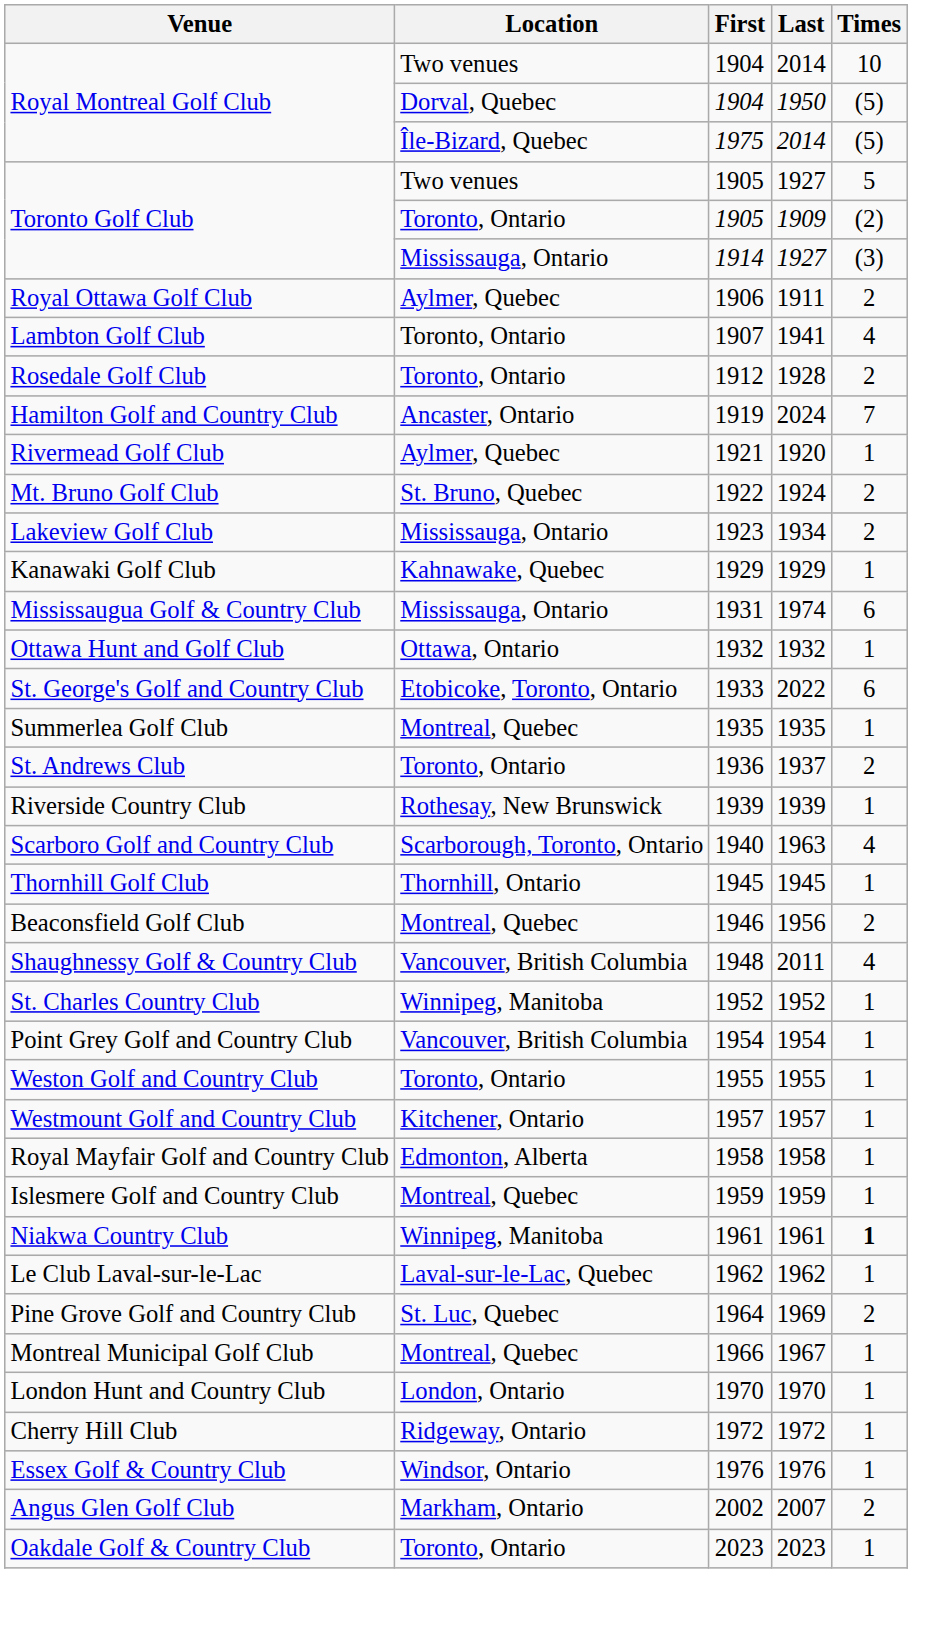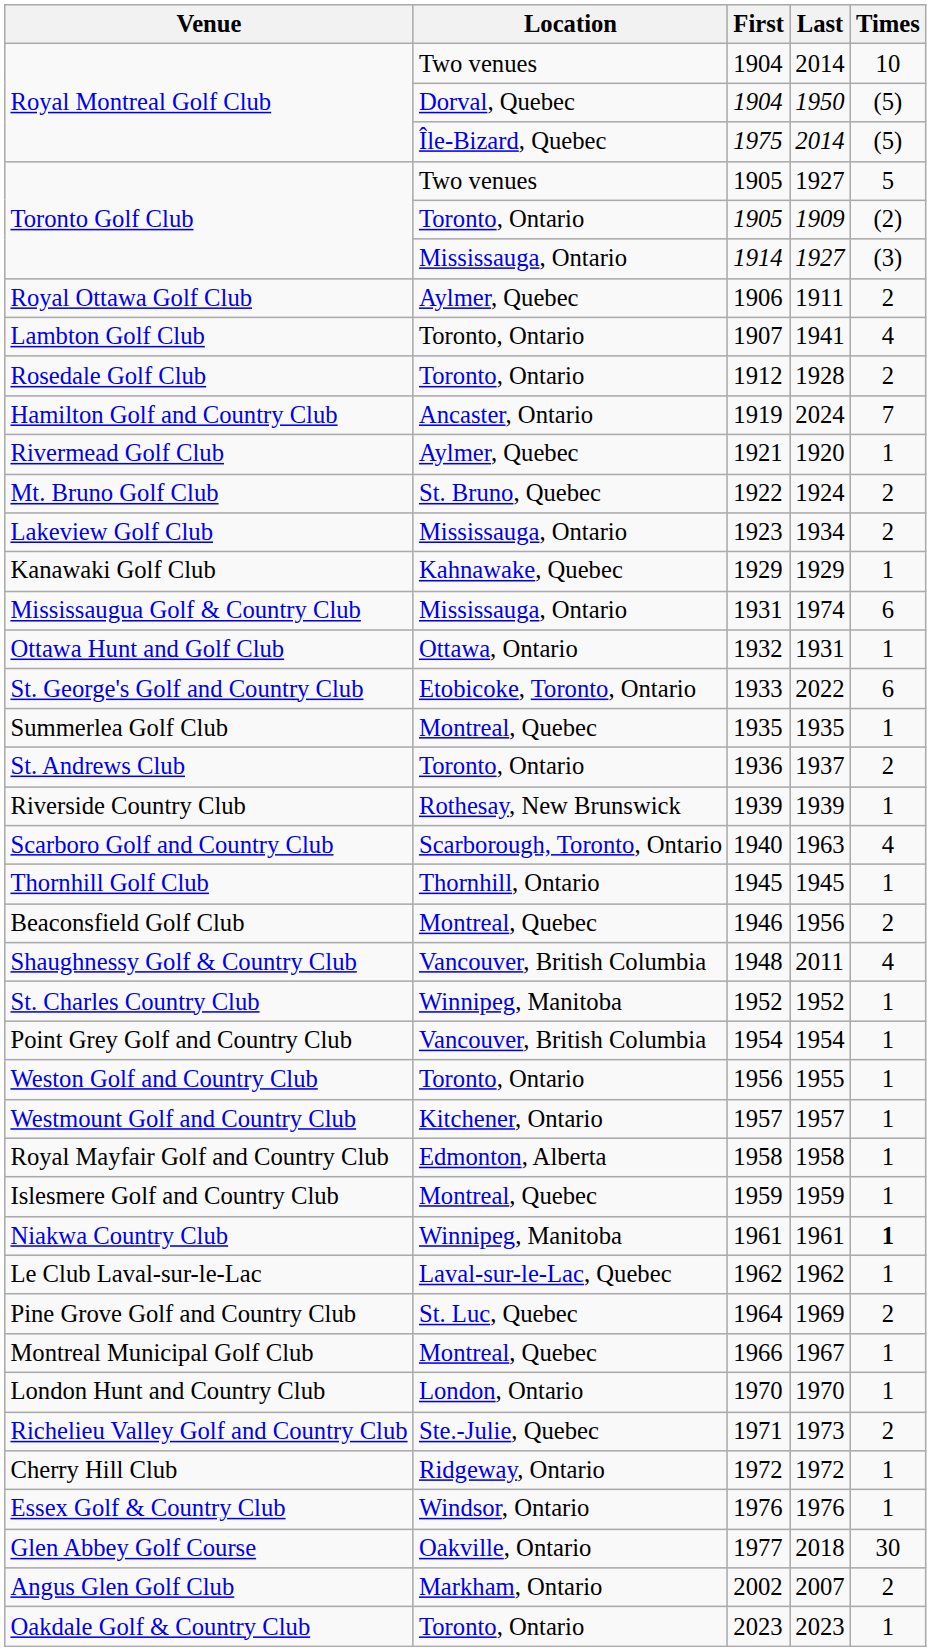 <table class="wikitable">
 <tr>
 <th>Venue</th>
 <th>Location</th>
 <th>First</th>
 <th>Last</th>
 <th>Times</th>
 </tr>
 <tr>
 <td rowspan=3><a href='#'>Royal Montreal Golf Club</a></td>
 <td>Two venues</td>
 <td>1904</td>
 <td>2014</td>
 <td align=center>10</td>
 </tr>
 <tr>
 <td><a href='#'>Dorval</a>, Quebec</td>
 <td><em>1904</em></td>
 <td><em>1950</em></td>
 <td align=center>(5)</td>
 </tr>
 <tr>
 <td><a href='#'>Île-Bizard</a>, Quebec</td>
 <td><em>1975</em></td>
 <td><em>2014</em></td>
 <td align=center>(5)</td>
 </tr>
 <tr>
 <td rowspan=3><a href='#'>Toronto Golf Club</a></td>
 <td>Two venues</td>
 <td>1905</td>
 <td>1927</td>
 <td align=center>5</td>
 </tr>
 <tr>
 <td><a href='#'>Toronto</a>, Ontario</td>
 <td><em>1905</em></td>
 <td><em>1909</em></td>
 <td align=center>(2)</td>
 </tr>
 <tr>
 <td><a href='#'>Mississauga</a>, Ontario</td>
 <td><em>1914</em></td>
 <td><em>1927</em></td>
 <td align=center>(3)</td>
 </tr>
 <tr>
 <td><a href='#'>Royal Ottawa Golf Club</a></td>
 <td><a href='#'>Aylmer</a>, Quebec</td>
 <td>1906</td>
 <td>1911</td>
 <td align=center>2</td>
 </tr>
 <tr>
 <td><a href='#'>Lambton Golf Club</a></td>
 <td>Toronto, Ontario</td>
 <td>1907</td>
 <td>1941</td>
 <td align=center>4</td>
 </tr>
 <tr>
 <td><a href='#'>Rosedale Golf Club</a></td>
 <td><a href='#'>Toronto</a>, Ontario</td>
 <td>1912</td>
 <td>1928</td>
 <td align=center>2</td>
 </tr>
 <tr>
 <td><a href='#'>Hamilton Golf and Country Club</a></td>
 <td><a href='#'>Ancaster</a>, Ontario</td>
 <td>1919</td>
 <td>2024</td>
 <td align=center>7</td>
 </tr>
 <tr>
 <td><a href='#'>Rivermead Golf Club</a></td>
 <td><a href='#'>Aylmer</a>, Quebec</td>
 <td>1921</td>
 <td>1920</td>
 <td align=center>1</td>
 </tr>
 <tr>
 <td><a href='#'>Mt. Bruno Golf Club</a></td>
 <td><a href='#'>St. Bruno</a>, Quebec</td>
 <td>1922</td>
 <td>1924</td>
 <td align=center>2</td>
 </tr>
 <tr>
 <td><a href='#'>Lakeview Golf Club</a></td>
 <td><a href='#'>Mississauga</a>, Ontario</td>
 <td>1923</td>
 <td>1934</td>
 <td align=center>2</td>
 </tr>
 <tr>
 <td>Kanawaki Golf Club</td>
 <td><a href='#'>Kahnawake</a>, Quebec</td>
 <td>1929</td>
 <td>1929</td>
 <td align=center>1</td>
 </tr>
 <tr>
 <td><a href='#'>Mississaugua Golf & Country Club</a></td>
 <td><a href='#'>Mississauga</a>, Ontario</td>
 <td>1931</td>
 <td>1974</td>
 <td align=center>6</td>
 </tr>
 <tr>
 <td><a href='#'>Ottawa Hunt and Golf Club</a></td>
 <td><a href='#'>Ottawa</a>, Ontario</td>
 <td>1932</td>
-<td>1932</td>
+<td>1931</td>
 <td align=center>1</td>
 </tr>
 <tr>
 <td><a href='#'>St. George's Golf and Country Club</a></td>
 <td><a href='#'>Etobicoke</a>, <a href='#'>Toronto</a>, Ontario</td>
 <td>1933</td>
 <td>2022</td>
 <td align=center>6</td>
 </tr>
 <tr>
 <td>Summerlea Golf Club</td>
 <td><a href='#'>Montreal</a>, Quebec</td>
 <td>1935</td>
 <td>1935</td>
 <td align=center>1</td>
 </tr>
 <tr>
 <td><a href='#'>St. Andrews Club</a></td>
 <td><a href='#'>Toronto</a>, Ontario</td>
 <td>1936</td>
 <td>1937</td>
 <td align=center>2</td>
 </tr>
 <tr>
 <td>Riverside Country Club</td>
 <td><a href='#'>Rothesay</a>, New Brunswick</td>
 <td>1939</td>
 <td>1939</td>
 <td align=center>1</td>
 </tr>
 <tr>
 <td><a href='#'>Scarboro Golf and Country Club</a></td>
 <td><a href='#'>Scarborough, Toronto</a>, Ontario</td>
 <td>1940</td>
 <td>1963</td>
 <td align=center>4</td>
 </tr>
 <tr>
 <td><a href='#'>Thornhill Golf Club</a></td>
 <td><a href='#'>Thornhill</a>, Ontario</td>
 <td>1945</td>
 <td>1945</td>
 <td align=center>1</td>
 </tr>
 <tr>
 <td>Beaconsfield Golf Club</td>
 <td><a href='#'>Montreal</a>, Quebec</td>
 <td>1946</td>
 <td>1956</td>
 <td align=center>2</td>
 </tr>
 <tr>
 <td><a href='#'>Shaughnessy Golf & Country Club</a></td>
 <td><a href='#'>Vancouver</a>, British Columbia</td>
 <td>1948</td>
 <td>2011</td>
 <td align=center>4</td>
 </tr>
 <tr>
 <td><a href='#'>St. Charles Country Club</a></td>
 <td><a href='#'>Winnipeg</a>, Manitoba</td>
 <td>1952</td>
 <td>1952</td>
 <td align=center>1</td>
 </tr>
 <tr>
 <td>Point Grey Golf and Country Club</td>
 <td><a href='#'>Vancouver</a>, British Columbia</td>
 <td>1954</td>
 <td>1954</td>
 <td align=center>1</td>
 </tr>
 <tr>
 <td><a href='#'>Weston Golf and Country Club</a></td>
 <td><a href='#'>Toronto</a>, Ontario</td>
-<td>1955</td>
+<td>1956</td>
 <td>1955</td>
 <td align=center>1</td>
 </tr>
 <tr>
 <td><a href='#'>Westmount Golf and Country Club</a></td>
 <td><a href='#'>Kitchener</a>, Ontario</td>
 <td>1957</td>
 <td>1957</td>
 <td align=center>1</td>
 </tr>
 <tr>
 <td>Royal Mayfair Golf and Country Club</td>
 <td><a href='#'>Edmonton</a>, Alberta</td>
 <td>1958</td>
 <td>1958</td>
 <td align=center>1</td>
 </tr>
 <tr>
 <td>Islesmere Golf and Country Club</td>
 <td><a href='#'>Montreal</a>, Quebec</td>
 <td>1959</td>
 <td>1959</td>
 <td align=center>1</td>
 </tr>
 <tr>
 <td><a href='#'>Niakwa Country Club</a></td>
 <td><a href='#'>Winnipeg</a>, Manitoba</td>
 <td>1961</td>
 <td>1961</td>
 <td align=center><strong>1</strong></td>
 </tr>
 <tr>
 <td>Le Club Laval-sur-le-Lac</td>
 <td><a href='#'>Laval-sur-le-Lac</a>, Quebec</td>
 <td>1962</td>
 <td>1962</td>
 <td align=center>1</td>
 </tr>
 <tr>
 <td>Pine Grove Golf and Country Club</td>
 <td><a href='#'>St. Luc</a>, Quebec</td>
 <td>1964</td>
 <td>1969</td>
 <td align=center>2</td>
 </tr>
 <tr>
 <td>Montreal Municipal Golf Club</td>
 <td><a href='#'>Montreal</a>, Quebec</td>
 <td>1966</td>
 <td>1967</td>
 <td align=center>1</td>
 </tr>
 <tr>
 <td>London Hunt and Country Club</td>
 <td><a href='#'>London</a>, Ontario</td>
 <td>1970</td>
 <td>1970</td>
 <td align=center>1</td>
 </tr>
 <tr>
+<td><a href='#'>Richelieu Valley Golf and Country Club</a></td>
+<td><a href='#'>Ste.-Julie</a>, Quebec</td>
+<td>1971</td>
+<td>1973</td>
+<td align=center>2</td>
+</tr>
+<tr>
 <td>Cherry Hill Club</td>
 <td><a href='#'>Ridgeway</a>, Ontario</td>
 <td>1972</td>
 <td>1972</td>
 <td align=center>1</td>
 </tr>
 <tr>
 <td><a href='#'>Essex Golf & Country Club</a></td>
 <td><a href='#'>Windsor</a>, Ontario</td>
 <td>1976</td>
 <td>1976</td>
 <td align=center>1</td>
+</tr>
+<tr>
+<td><a href='#'>Glen Abbey Golf Course</a></td>
+<td><a href='#'>Oakville</a>, Ontario</td>
+<td>1977</td>
+<td>2018</td>
+<td align=center>30</td>
 </tr>
 <tr>
 <td><a href='#'>Angus Glen Golf Club</a></td>
 <td><a href='#'>Markham</a>, Ontario</td>
 <td>2002</td>
 <td>2007</td>
 <td align=center>2</td>
 </tr>
 <tr>
 <td><a href='#'>Oakdale Golf & Country Club</a></td>
 <td><a href='#'>Toronto</a>, Ontario</td>
 <td>2023</td>
 <td>2023</td>
 <td align=center>1</td>
 </tr>
 </table>
